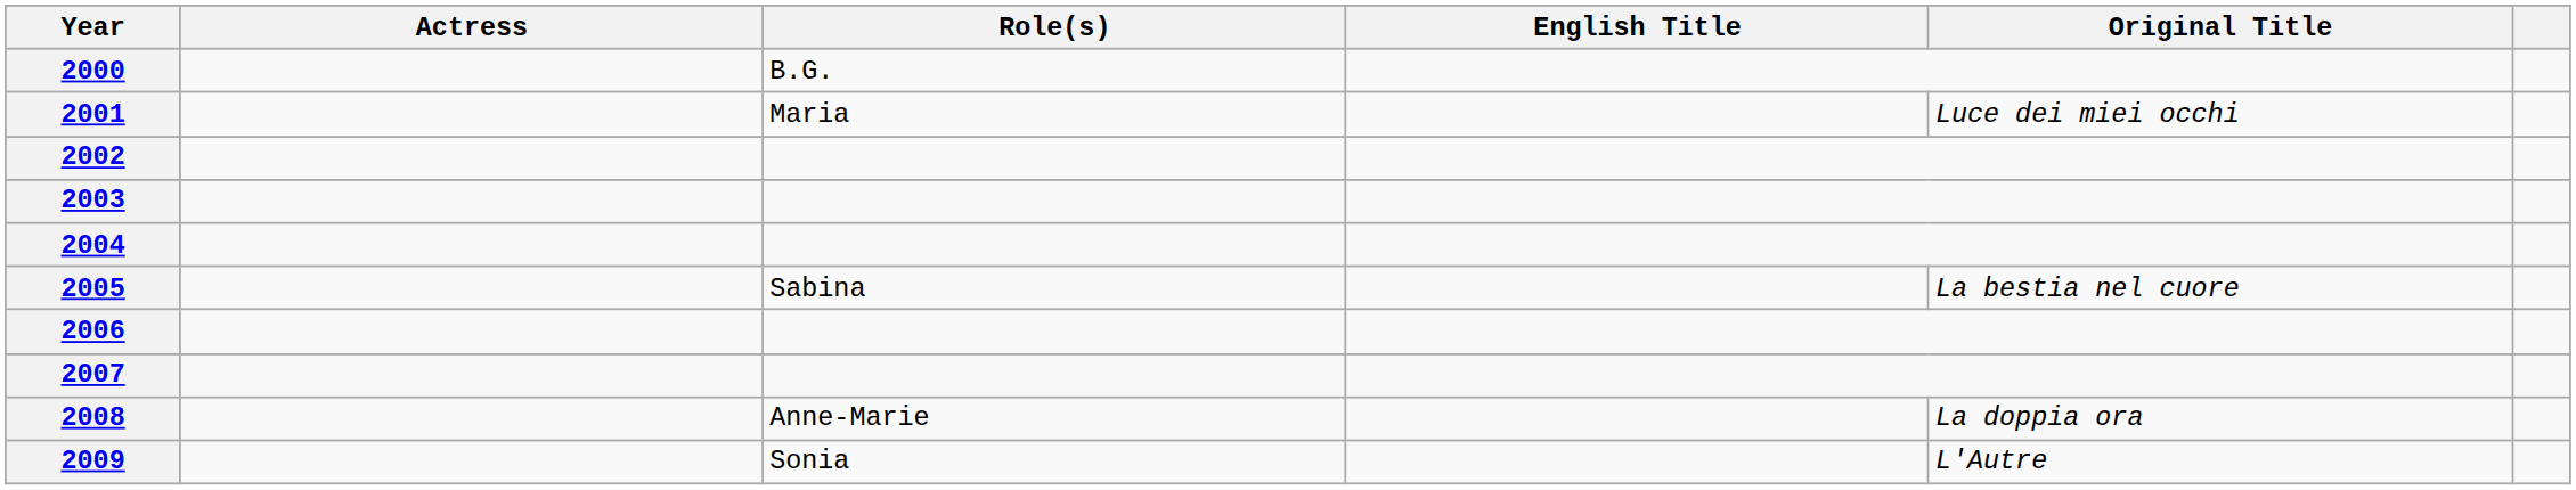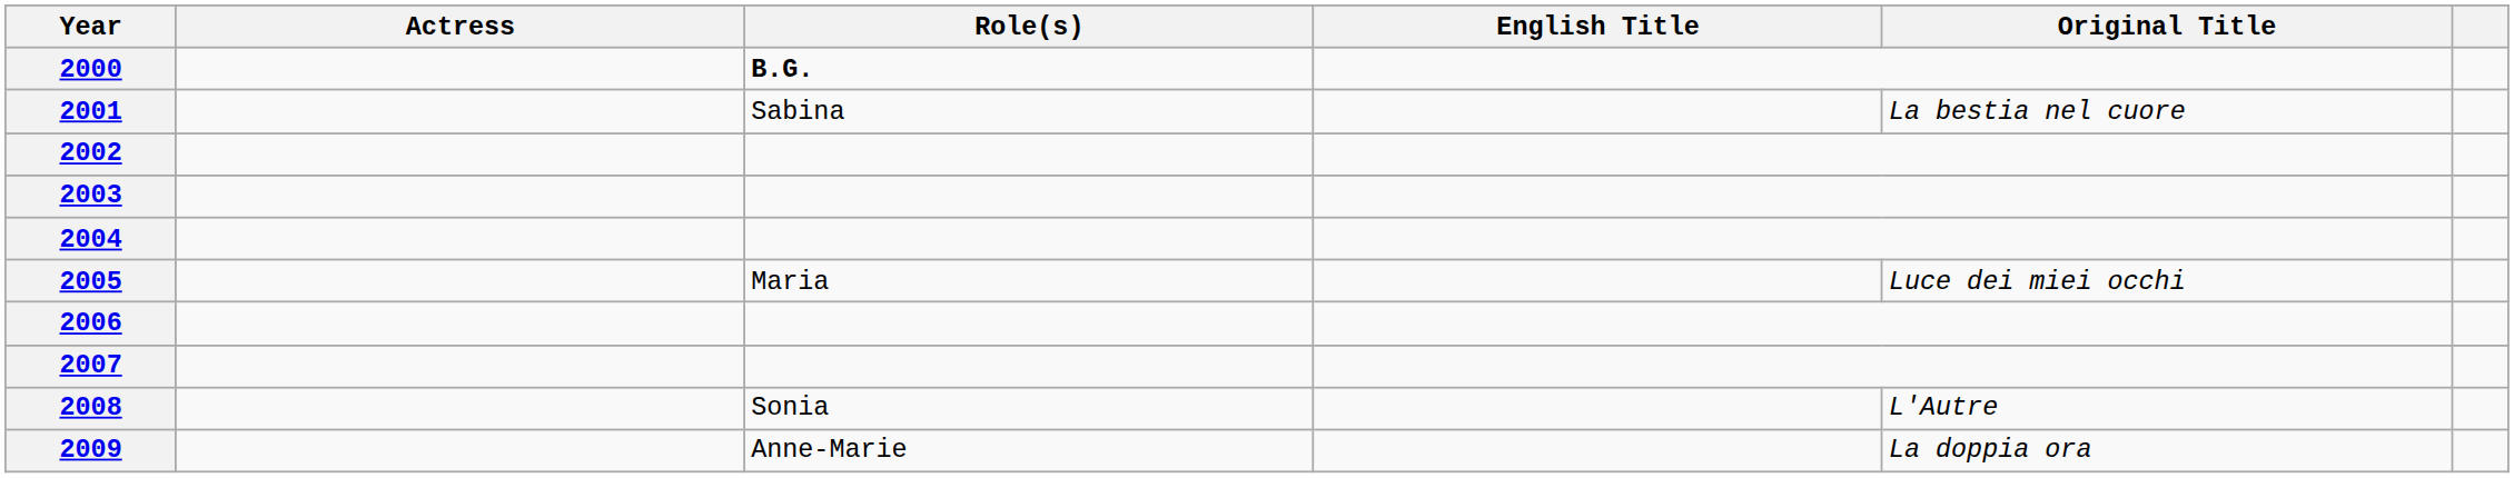 <table class="wikitable unsortable">
 <tr>
 <th scope="col" style="width:3%;">Year</th>
 <th scope="col" style="width:10%;">Actress</th>
 <th scope="col" style="width:10%;">Role(s)</th>
 <th scope="col" style="width:10%;">English Title</th>
 <th scope="col" style="width:10%;">Original Title</th>
 <th scope="col" style="width:1%;" class="unsortable"></th>
 </tr>
 <tr>
 <th scope="row" style="text-align:center"><a href='#'>2000</a></th>
 <td> </td>
-<td>B.G.</td>
+<td><strong>B.G.</strong></td>
 <td colspan="2"></td>
 <td style="text-align:center"></td>
 </tr>
 <tr>
 <th scope="row" style="text-align:center"><a href='#'>2001</a></th>
 <td> </td>
-<td>Maria</td>
+<td>Sabina</td>
 <td></td>
-<td><em>Luce dei miei occhi</em></td>
+<td><em>La bestia nel cuore</em></td>
 <td style="text-align:center"></td>
 </tr>
 <tr>
 <th scope="row" style="text-align:center"><a href='#'>2002</a></th>
 <td> </td>
 <td></td>
 <td colspan="2"></td>
 <td style="text-align:center"></td>
 </tr>
 <tr>
 <th scope="row" style="text-align:center"><a href='#'>2003</a></th>
 <td> </td>
 <td></td>
 <td colspan="2"></td>
 <td style="text-align:center"></td>
 </tr>
 <tr>
 <th scope="row" style="text-align:center"><a href='#'>2004</a></th>
 <td> </td>
 <td></td>
 <td colspan="2"></td>
 <td style="text-align:center"></td>
 </tr>
 <tr>
 <th scope="row" style="text-align:center"><a href='#'>2005</a></th>
 <td> </td>
-<td>Sabina</td>
+<td>Maria</td>
 <td></td>
-<td><em>La bestia nel cuore</em></td>
+<td><em>Luce dei miei occhi</em></td>
 <td style="text-align:center"></td>
 </tr>
 <tr>
 <th scope="row" style="text-align:center"><a href='#'>2006</a></th>
 <td> </td>
 <td></td>
 <td colspan="2"></td>
 <td style="text-align:center"></td>
 </tr>
 <tr>
 <th scope="row" style="text-align:center"><a href='#'>2007</a></th>
 <td> </td>
 <td></td>
 <td colspan="2"></td>
 <td style="text-align:center"></td>
 </tr>
 <tr>
 <th scope="row" style="text-align:center"><a href='#'>2008</a></th>
 <td> </td>
+<td>Sonia</td>
+<td></td>
+<td><em>L'Autre</em></td>
+<td style="text-align:center"></td>
+</tr>
+<tr>
+<th scope="row" style="text-align:center"><a href='#'>2009</a></th>
+<td> </td>
 <td>Anne-Marie</td>
 <td></td>
 <td><em>La doppia ora</em></td>
 <td style="text-align:center"></td>
 </tr>
-<tr>
-<th scope="row" style="text-align:center"><a href='#'>2009</a></th>
-<td> </td>
-<td>Sonia</td>
-<td></td>
-<td><em>L'Autre</em></td>
-<td style="text-align:center"></td>
-</tr>
 </table>
